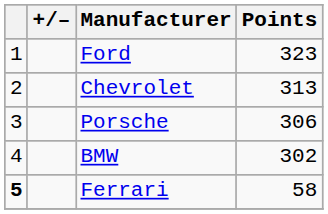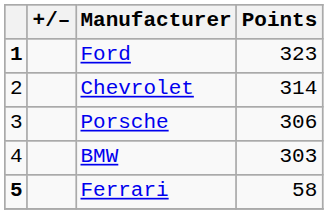 <table class="wikitable" style="font-size: 95%;">
 <tr>
 <th scope="col"></th>
 <th scope="col">+/–</th>
 <th scope="col">Manufacturer</th>
 <th scope="col">Points</th>
 </tr>
 <tr>
-<td align=center>1</td>
+<td align=center><strong>1</strong></td>
 <td align="left"></td>
 <td> <a href='#'>Ford</a></td>
 <td align=right>323</td>
 </tr>
 <tr>
 <td align=center>2</td>
 <td align="left"></td>
 <td> <a href='#'>Chevrolet</a></td>
-<td align=right>313</td>
+<td align=right>314</td>
 </tr>
 <tr>
 <td align=center>3</td>
 <td align="left"></td>
 <td> <a href='#'>Porsche</a></td>
 <td align=right>306</td>
 </tr>
 <tr>
 <td align=center>4</td>
 <td align="left"></td>
 <td> <a href='#'>BMW</a></td>
-<td align=right>302</td>
+<td align=right>303</td>
 </tr>
 <tr>
 <td align=center><strong>5</strong></td>
 <td align="left"></td>
 <td> <a href='#'>Ferrari</a></td>
 <td align=right>58</td>
 </tr>
 <tr>
 </tr>
 </table>
